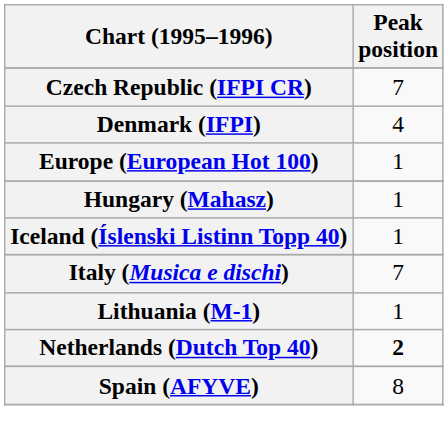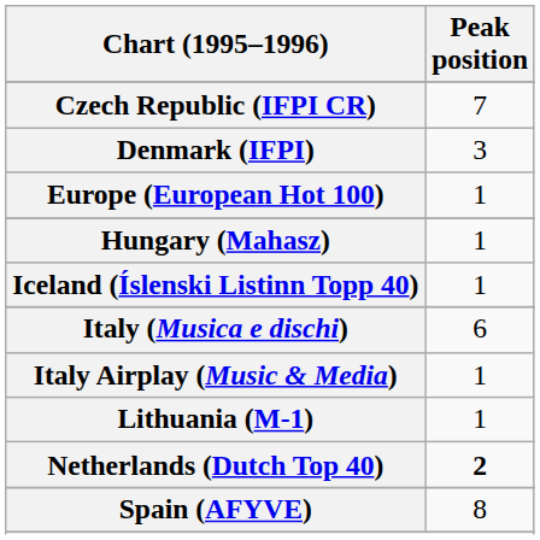 <table class="wikitable sortable plainrowheaders" style="text-align:center">
 <tr>
 <th scope="col">Chart (1995–1996)</th>
 <th scope="col">Peak<br>position</th>
 </tr>
 <tr>
 </tr>
 <tr>
 </tr>
 <tr>
 </tr>
 <tr>
 </tr>
 <tr>
 </tr>
 <tr>
 </tr>
 <tr>
 <th scope="row">Czech Republic (<a href='#'>IFPI CR</a>)</th>
 <td>7</td>
 </tr>
 <tr>
 <th scope="row">Denmark (<a href='#'>IFPI</a>)</th>
-<td>4</td>
+<td>3</td>
 </tr>
 <tr>
 <th scope="row">Europe (<a href='#'>European Hot 100</a>)</th>
 <td>1</td>
 </tr>
 <tr>
 </tr>
 <tr>
 </tr>
 <tr>
 </tr>
 <tr>
 <th scope="row">Hungary (<a href='#'>Mahasz</a>)</th>
 <td>1</td>
 </tr>
 <tr>
 <th scope="row">Iceland (<a href='#'>Íslenski Listinn Topp 40</a>)</th>
 <td>1</td>
 </tr>
 <tr>
 </tr>
 <tr>
 <th scope="row">Italy (<em><a href='#'>Musica e dischi</a></em>)</th>
-<td>7</td>
+<td>6</td>
+</tr>
+<tr>
+<th scope="row">Italy Airplay (<em><a href='#'>Music & Media</a></em>)</th>
+<td>1</td>
 </tr>
 <tr>
 <th scope="row">Lithuania (<a href='#'>M-1</a>)</th>
 <td>1</td>
 </tr>
 <tr>
 <th scope="row">Netherlands (<a href='#'>Dutch Top 40</a>)</th>
 <td><strong>2</strong></td>
 </tr>
 <tr>
 </tr>
 <tr>
 </tr>
 <tr>
 </tr>
 <tr>
 </tr>
 <tr>
 <th scope="row">Spain (<a href='#'>AFYVE</a>)</th>
 <td>8</td>
 </tr>
 <tr>
 </tr>
 <tr>
 </tr>
 <tr>
 </tr>
 <tr>
 </tr>
 </table>
